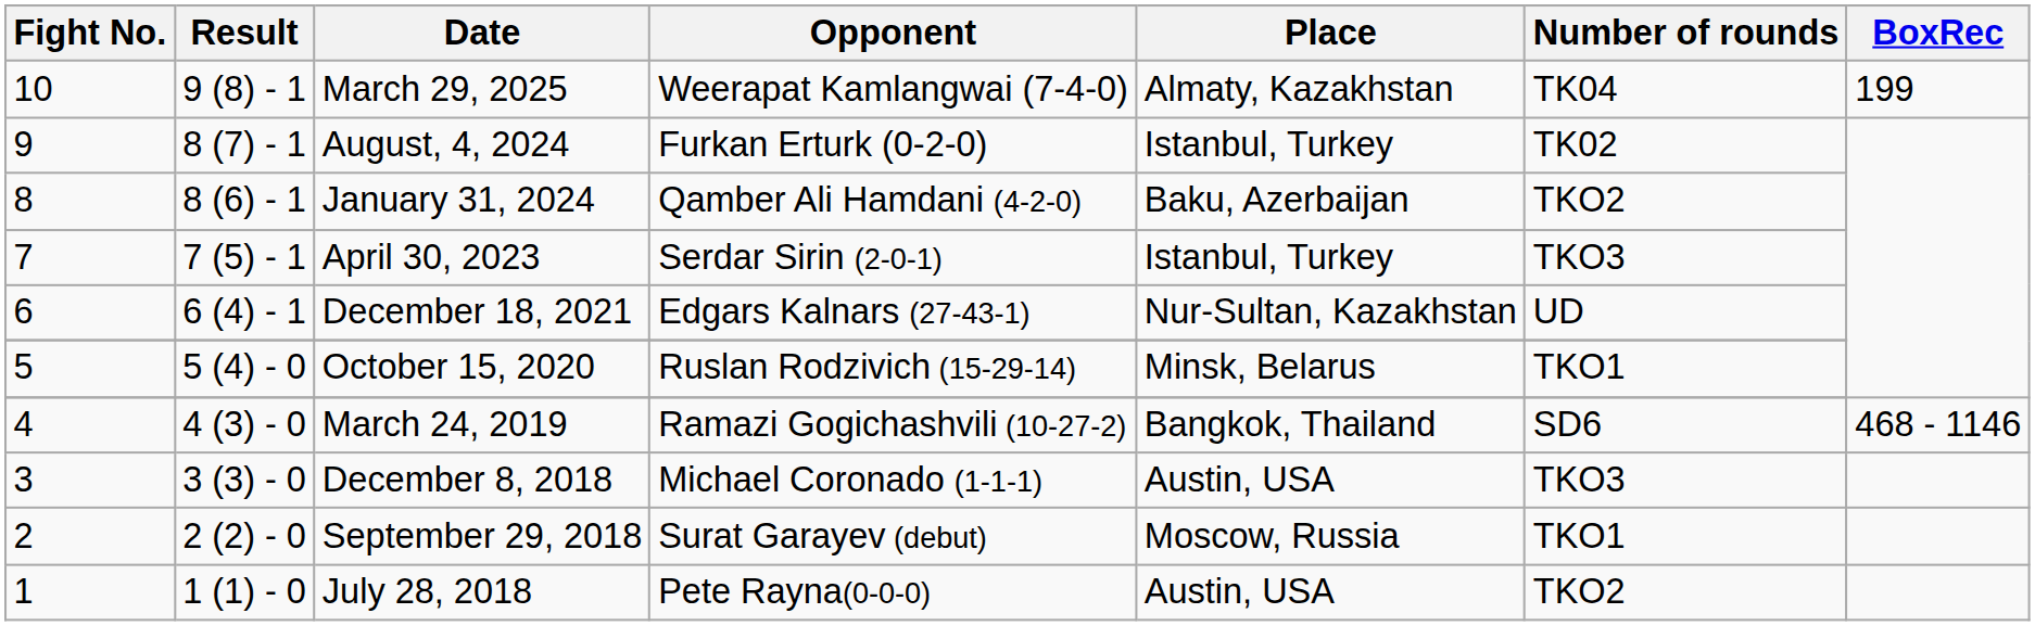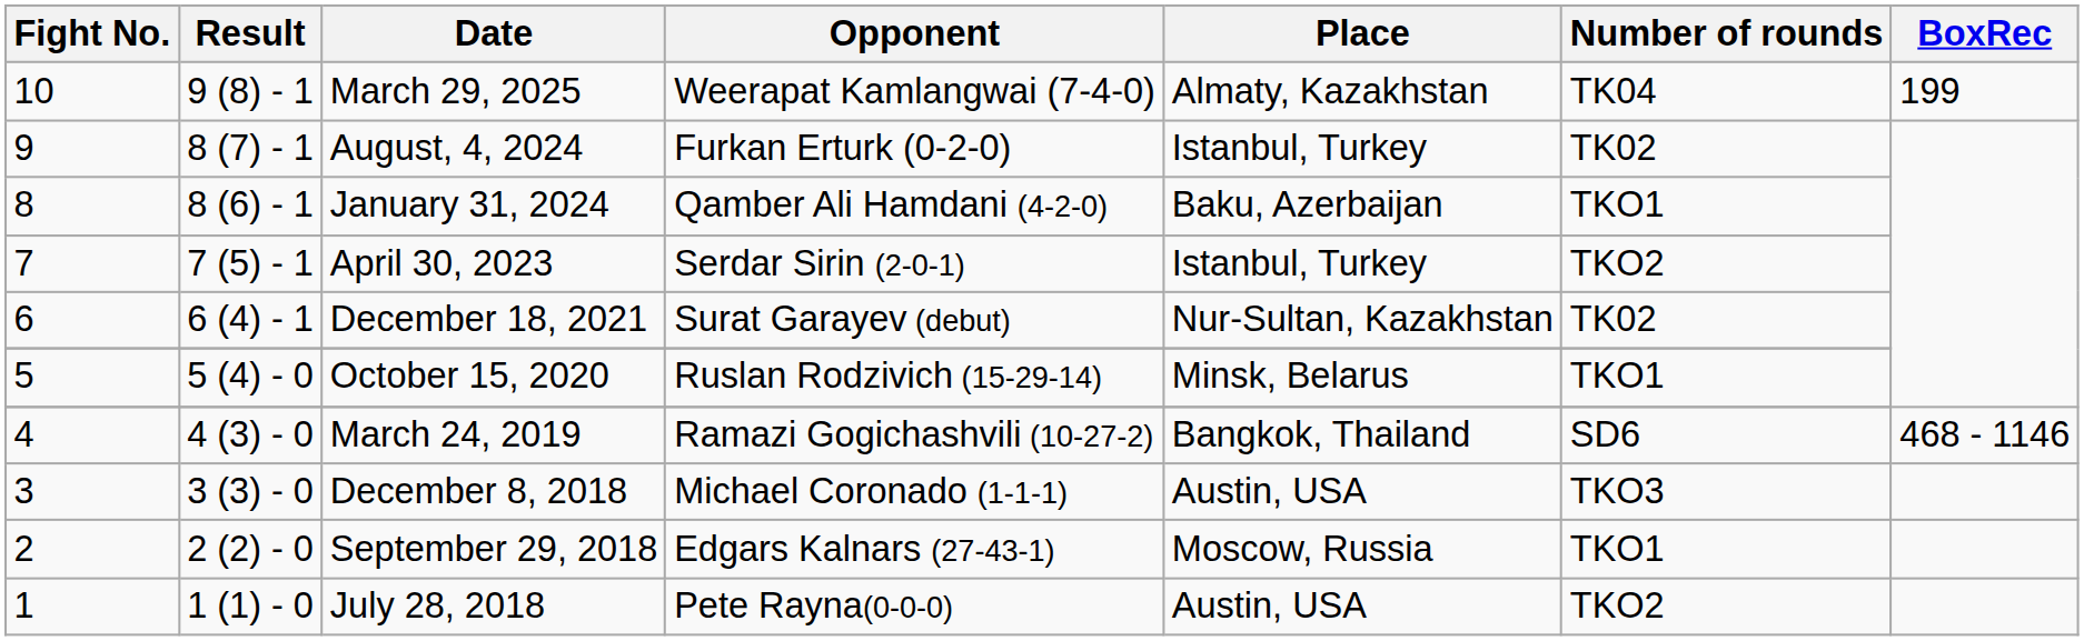 <table class="wikitable">
 <tr>
 <th>Fight No.</th>
 <th>Result</th>
 <th>Date</th>
 <th>Opponent</th>
 <th>Place</th>
 <th>Number of rounds</th>
 <th><a href='#'>BoxRec</a></th>
 </tr>
 <tr>
 <td>10</td>
 <td>9 (8) - 1</td>
 <td>March 29, 2025</td>
 <td>Weerapat Kamlangwai (7-4-0)</td>
 <td>Almaty, Kazakhstan</td>
 <td>TK04</td>
 <td>199</td>
 </tr>
 <tr>
 <td>9</td>
 <td>8 (7) - 1</td>
 <td>August, 4, 2024</td>
 <td>Furkan Erturk (0-2-0)</td>
 <td>Istanbul, Turkey</td>
 <td>TK02</td>
 </tr>
 <tr>
 <td>8</td>
 <td>8 (6) - 1</td>
 <td>January 31, 2024</td>
 <td>Qamber Ali Hamdani <small>(4-2-0)</small></td>
 <td>Baku, Azerbaijan</td>
-<td>TKO2</td>
+<td>TKO1</td>
 </tr>
 <tr>
 <td>7</td>
 <td>7 (5) - 1</td>
 <td>April 30, 2023</td>
 <td>Serdar Sirin <small>(2-0-1)</small></td>
 <td>Istanbul, Turkey</td>
-<td>TKO3</td>
+<td>TKO2</td>
 </tr>
 <tr>
 <td>6</td>
 <td>6 (4) - 1</td>
 <td>December 18, 2021</td>
-<td>Edgars Kalnars <small>(27-43-1)</small></td>
+<td>Surat Garayev<small> (debut)</small></td>
 <td>Nur-Sultan, Kazakhstan</td>
-<td>UD</td>
+<td>TK02</td>
 </tr>
 <tr>
 </tr>
 <tr>
 <td>5</td>
 <td>5 (4) - 0</td>
 <td>October 15, 2020</td>
 <td>Ruslan Rodzivich<small> (15-29-14)</small></td>
 <td>Minsk, Belarus</td>
 <td>TKO1</td>
 </tr>
 <tr>
 </tr>
 <tr>
 <td>4</td>
 <td>4 (3) - 0</td>
 <td>March 24, 2019</td>
 <td>Ramazi Gogichashvili<small> (10-27-2)</small></td>
 <td>Bangkok, Thailand</td>
 <td>SD6</td>
 <td>468 - 1146</td>
 </tr>
 <tr>
 <td>3</td>
 <td>3 (3) - 0</td>
 <td>December 8, 2018</td>
 <td>Michael Coronado <small>(1-1-1)</small></td>
 <td>Austin, USA</td>
 <td>TKO3</td>
 <td></td>
 </tr>
 <tr>
 <td>2</td>
 <td>2 (2) - 0</td>
 <td>September 29, 2018</td>
-<td>Surat Garayev<small> (debut)</small></td>
+<td>Edgars Kalnars <small>(27-43-1)</small></td>
 <td>Moscow, Russia</td>
 <td>TKO1</td>
 <td></td>
 </tr>
 <tr>
 <td>1</td>
 <td>1 (1) - 0</td>
 <td>July 28, 2018</td>
 <td>Pete Rayna<small>(0-0-0)</small></td>
 <td>Austin, USA</td>
 <td>TKO2</td>
 <td></td>
 </tr>
 </table>
